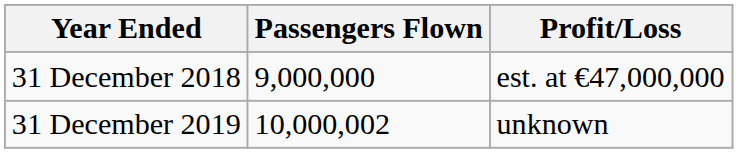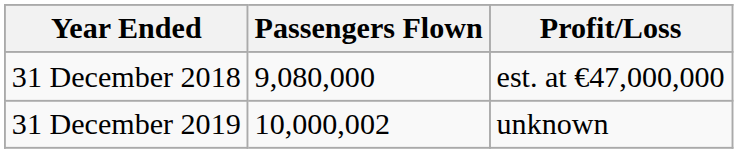 <table class="wikitable">
 <tr>
 <th>Year Ended</th>
 <th>Passengers Flown</th>
 <th>Profit/Loss</th>
 </tr>
 <tr>
 <td>31 December 2018</td>
-<td>9,000,000</td>
+<td>9,080,000</td>
 <td>est. at €47,000,000 </td>
 </tr>
 <tr>
 <td>31 December 2019</td>
 <td>10,000,002</td>
 <td>unknown</td>
 </tr>
 </table>
